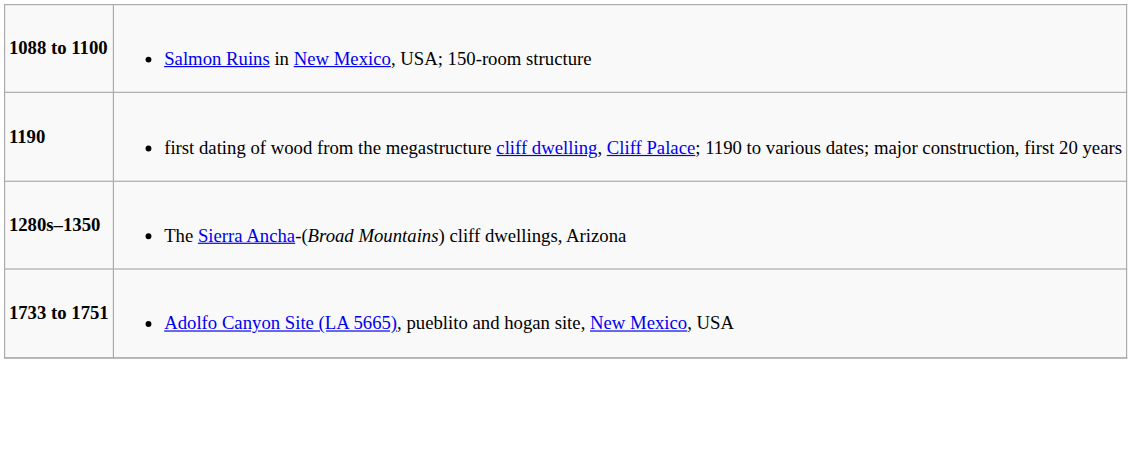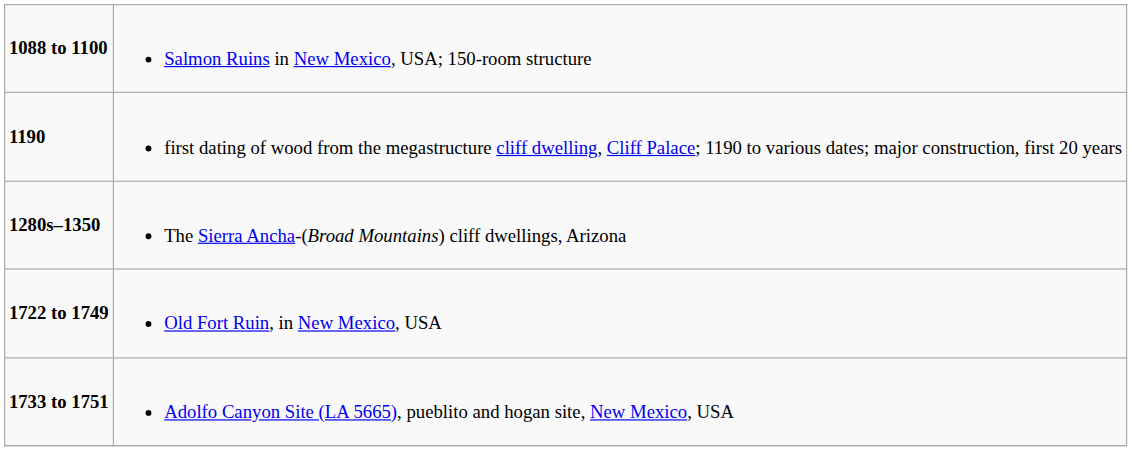 <table class="wikitable">
 <tr>
 <td><strong>1088 to 1100</strong></td>
 <td><br><ul><li><a href='#'>Salmon Ruins</a> in <a href='#'>New Mexico</a>, USA; 150-room structure</li></ul></td>
 </tr>
 <tr>
 <td><strong>1190</strong></td>
 <td><br><ul><li>first dating of wood from the megastructure <a href='#'>cliff dwelling</a>, <a href='#'>Cliff Palace</a>; 1190 to various dates; major construction, first 20 years</li></ul></td>
 </tr>
 <tr>
 <td><strong>1280s–1350</strong></td>
 <td><br><ul><li>The <a href='#'>Sierra Ancha</a>-(<em>Broad Mountains</em>) cliff dwellings, Arizona</li></ul></td>
 </tr>
 <tr>
+<td><strong>1722 to 1749</strong></td>
+<td><br><ul><li><a href='#'>Old Fort Ruin</a>, in <a href='#'>New Mexico</a>, USA</li></ul></td>
+</tr>
+<tr>
 <td><strong>1733 to 1751</strong></td>
 <td><br><ul><li><a href='#'>Adolfo Canyon Site (LA 5665)</a>, pueblito and hogan site, <a href='#'>New Mexico</a>, USA</li></ul></td>
 </tr>
 <tr>
 </tr>
 </table>
